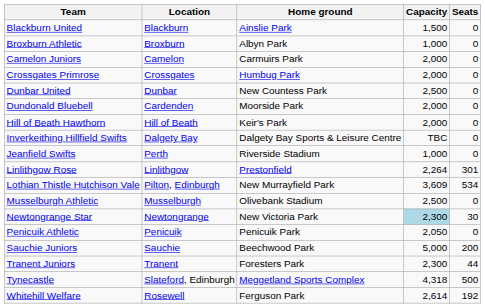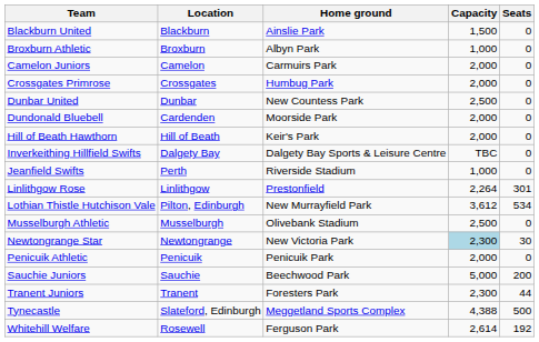 <table class="wikitable sortable">
 <tr>
 <th>Team</th>
 <th>Location</th>
 <th>Home ground</th>
 <th data-sort-type="number">Capacity</th>
 <th data-sort-type="number">Seats</th>
 </tr>
 <tr>
 <td><a href='#'>Blackburn United</a> </td>
 <td><a href='#'>Blackburn</a></td>
 <td><a href='#'>Ainslie Park</a></td>
 <td align=right>1,500</td>
 <td align=right>0</td>
 </tr>
 <tr>
 <td><a href='#'>Broxburn Athletic</a> </td>
 <td><a href='#'>Broxburn</a></td>
 <td>Albyn Park</td>
 <td align=right>1,000</td>
 <td align=right>0</td>
 </tr>
 <tr>
 <td><a href='#'>Camelon Juniors</a> </td>
 <td><a href='#'>Camelon</a></td>
 <td>Carmuirs Park</td>
 <td align=right>2,000</td>
 <td align=right>0</td>
 </tr>
 <tr>
 <td><a href='#'>Crossgates Primrose</a></td>
 <td><a href='#'>Crossgates</a></td>
 <td><a href='#'>Humbug Park</a></td>
 <td align=right>2,000</td>
 <td align=right>0</td>
 </tr>
 <tr>
 <td><a href='#'>Dunbar United</a> </td>
 <td><a href='#'>Dunbar</a></td>
 <td>New Countess Park</td>
 <td align=right>2,500</td>
 <td align=right>0</td>
 </tr>
 <tr>
 <td><a href='#'>Dundonald Bluebell</a> </td>
 <td><a href='#'>Cardenden</a></td>
 <td>Moorside Park</td>
 <td align=right>2,000</td>
 <td align=right>0</td>
 </tr>
 <tr>
 <td><a href='#'>Hill of Beath Hawthorn</a> </td>
 <td><a href='#'>Hill of Beath</a></td>
 <td>Keir's Park</td>
 <td align=right>2,000</td>
 <td align=right>0</td>
 </tr>
 <tr>
 <td><a href='#'>Inverkeithing Hillfield Swifts</a></td>
 <td><a href='#'>Dalgety Bay</a></td>
 <td>Dalgety Bay Sports & Leisure Centre</td>
 <td align=right>TBC</td>
 <td align=right>0</td>
 </tr>
 <tr>
 <td><a href='#'>Jeanfield Swifts</a> </td>
 <td><a href='#'>Perth</a></td>
 <td>Riverside Stadium</td>
 <td align=right>1,000</td>
 <td align=right>0</td>
 </tr>
 <tr>
 <td><a href='#'>Linlithgow Rose</a> </td>
 <td><a href='#'>Linlithgow</a></td>
 <td><a href='#'>Prestonfield</a></td>
 <td align=right>2,264</td>
 <td align=right>301</td>
 </tr>
 <tr>
 <td><a href='#'>Lothian Thistle Hutchison Vale</a> </td>
 <td><a href='#'>Pilton</a>, <a href='#'>Edinburgh</a></td>
 <td>New Murrayfield Park</td>
-<td align=right>3,609</td>
+<td align=right>3,612</td>
 <td align=right>534</td>
 </tr>
 <tr>
 <td><a href='#'>Musselburgh Athletic</a> </td>
 <td><a href='#'>Musselburgh</a></td>
 <td>Olivebank Stadium</td>
 <td align=right>2,500</td>
 <td align=right>0</td>
 </tr>
 <tr>
 <td><a href='#'>Newtongrange Star</a> </td>
 <td><a href='#'>Newtongrange</a></td>
 <td>New Victoria Park</td>
 <td align=right style="background: lightblue;">2,300</td>
 <td align=right>30</td>
 </tr>
 <tr>
 <td><a href='#'>Penicuik Athletic</a> </td>
 <td><a href='#'>Penicuik</a></td>
 <td>Penicuik Park</td>
-<td align=right>2,050</td>
+<td align=right>2,000</td>
 <td align=right>0</td>
 </tr>
 <tr>
 <td><a href='#'>Sauchie Juniors</a> </td>
 <td><a href='#'>Sauchie</a></td>
 <td>Beechwood Park</td>
 <td align=right>5,000</td>
 <td align=right>200</td>
 </tr>
 <tr>
 <td><a href='#'>Tranent Juniors</a> </td>
 <td><a href='#'>Tranent</a></td>
 <td>Foresters Park</td>
 <td align=right>2,300</td>
 <td align=right>44</td>
 </tr>
 <tr>
 <td><a href='#'>Tynecastle</a> </td>
 <td><a href='#'>Slateford</a>, Edinburgh</td>
 <td><a href='#'>Meggetland Sports Complex</a></td>
-<td align=right>4,318</td>
+<td align=right>4,388</td>
 <td align=right>500</td>
 </tr>
 <tr>
 <td><a href='#'>Whitehill Welfare</a> </td>
 <td><a href='#'>Rosewell</a></td>
 <td>Ferguson Park</td>
 <td align=right>2,614</td>
 <td align=right>192</td>
 </tr>
 </table>
